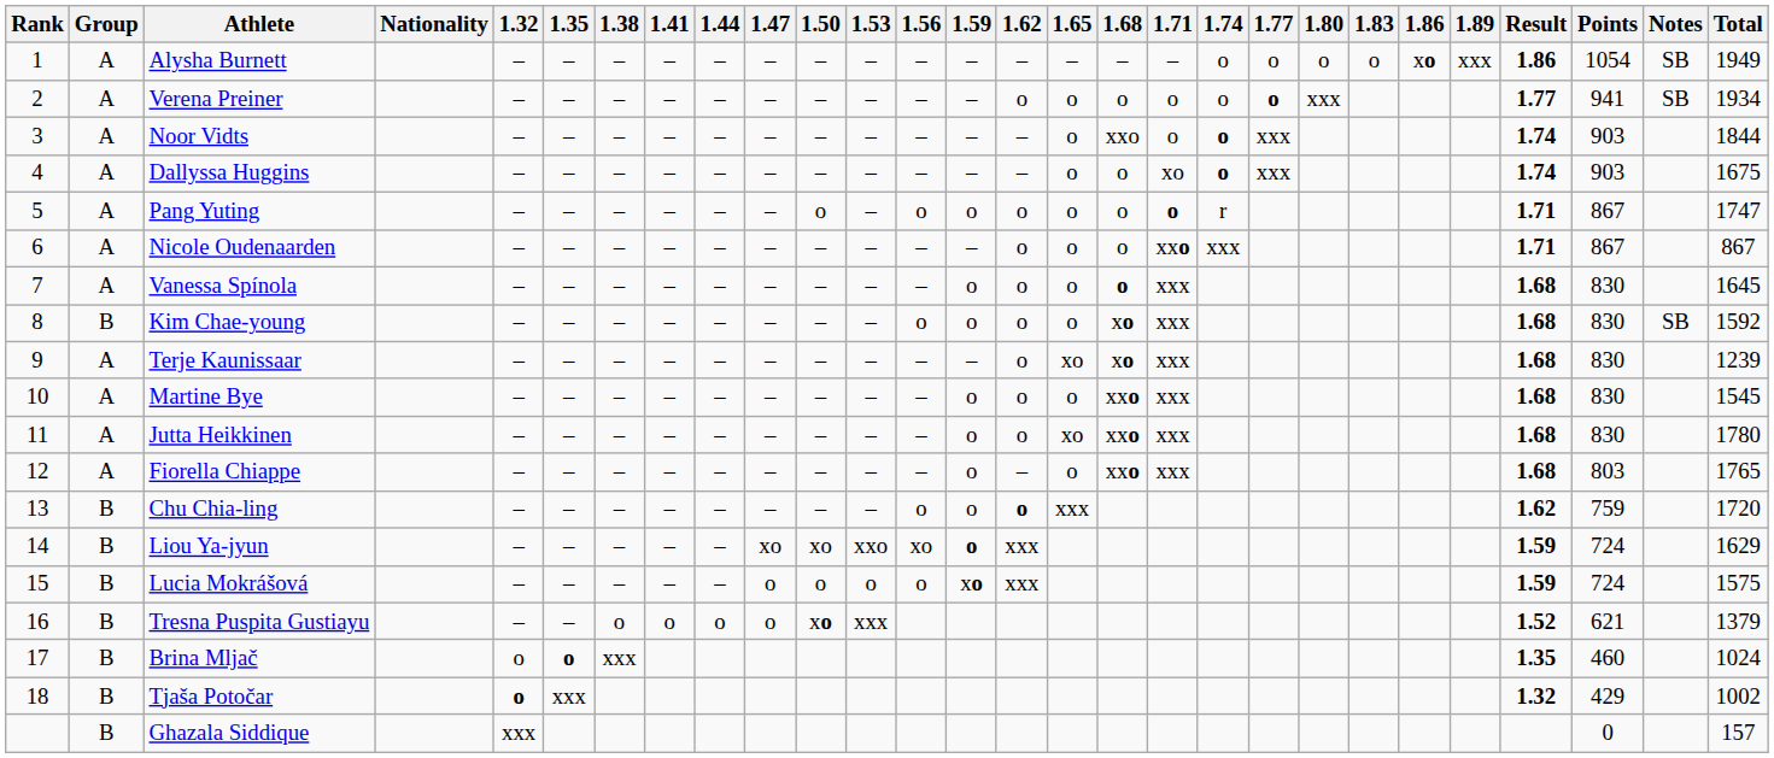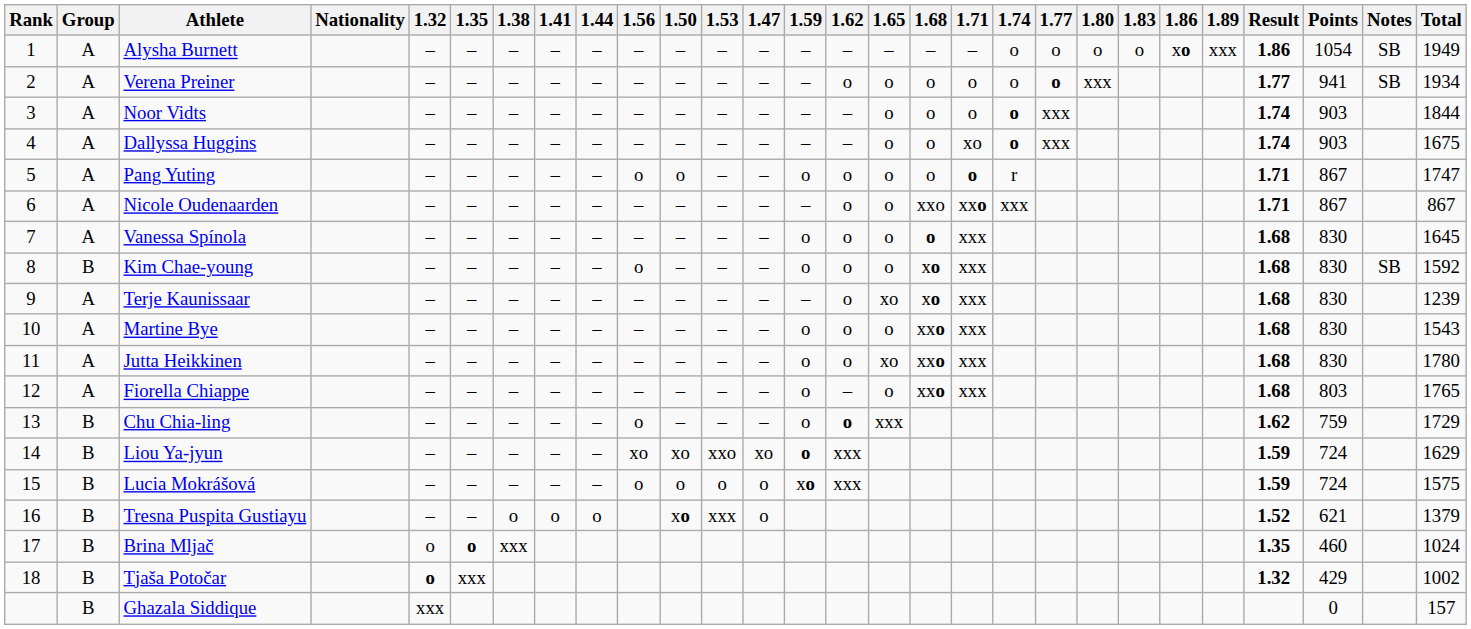 <table class="wikitable sortable" style="text-align:center; font-size:85%">
 <tr>
 <th>Rank</th>
 <th>Group</th>
 <th>Athlete</th>
 <th>Nationality</th>
 <th>1.32</th>
 <th>1.35</th>
 <th>1.38</th>
 <th>1.41</th>
 <th>1.44</th>
-<th>1.47</th>
+<th>1.56</th>
 <th>1.50</th>
 <th>1.53</th>
-<th>1.56</th>
+<th>1.47</th>
 <th>1.59</th>
 <th>1.62</th>
 <th>1.65</th>
 <th>1.68</th>
 <th>1.71</th>
 <th>1.74</th>
 <th>1.77</th>
 <th>1.80</th>
 <th>1.83</th>
 <th>1.86</th>
 <th>1.89</th>
 <th>Result</th>
 <th>Points</th>
 <th>Notes</th>
 <th>Total</th>
 </tr>
 <tr>
 <td>1</td>
 <td>A</td>
 <td align="left"><a href='#'>Alysha Burnett</a></td>
 <td align=left></td>
 <td>–</td>
 <td>–</td>
 <td>–</td>
 <td>–</td>
 <td>–</td>
 <td>–</td>
 <td>–</td>
 <td>–</td>
 <td>–</td>
 <td>–</td>
 <td>–</td>
 <td>–</td>
 <td>–</td>
 <td>–</td>
 <td>o</td>
 <td>o</td>
 <td>o</td>
 <td>o</td>
 <td>x<strong>o</strong></td>
 <td>xxx</td>
 <td><strong>1.86</strong></td>
 <td>1054</td>
 <td>SB</td>
 <td>1949</td>
 </tr>
 <tr>
 <td>2</td>
 <td>A</td>
 <td align="left"><a href='#'>Verena Preiner</a></td>
 <td align=left></td>
 <td>–</td>
 <td>–</td>
 <td>–</td>
 <td>–</td>
 <td>–</td>
 <td>–</td>
 <td>–</td>
 <td>–</td>
 <td>–</td>
 <td>–</td>
 <td>o</td>
 <td>o</td>
 <td>o</td>
 <td>o</td>
 <td>o</td>
 <td><strong>o</strong></td>
 <td>xxx</td>
 <td></td>
 <td></td>
 <td></td>
 <td><strong>1.77</strong></td>
 <td>941</td>
 <td>SB</td>
 <td>1934</td>
 </tr>
 <tr>
 <td>3</td>
 <td>A</td>
 <td align="left"><a href='#'>Noor Vidts</a></td>
 <td align=left></td>
 <td>–</td>
 <td>–</td>
 <td>–</td>
 <td>–</td>
 <td>–</td>
 <td>–</td>
 <td>–</td>
 <td>–</td>
 <td>–</td>
 <td>–</td>
 <td>–</td>
 <td>o</td>
-<td>xxo</td>
+<td>o</td>
 <td>o</td>
 <td><strong>o</strong></td>
 <td>xxx</td>
 <td></td>
 <td></td>
 <td></td>
 <td></td>
 <td><strong>1.74</strong></td>
 <td>903</td>
 <td></td>
 <td>1844</td>
 </tr>
 <tr>
 <td>4</td>
 <td>A</td>
 <td align="left"><a href='#'>Dallyssa Huggins</a></td>
 <td align=left></td>
 <td>–</td>
 <td>–</td>
 <td>–</td>
 <td>–</td>
 <td>–</td>
 <td>–</td>
 <td>–</td>
 <td>–</td>
 <td>–</td>
 <td>–</td>
 <td>–</td>
 <td>o</td>
 <td>o</td>
 <td>xo</td>
 <td><strong>o</strong></td>
 <td>xxx</td>
 <td></td>
 <td></td>
 <td></td>
 <td></td>
 <td><strong>1.74</strong></td>
 <td>903</td>
 <td></td>
 <td>1675</td>
 </tr>
 <tr>
 <td>5</td>
 <td>A</td>
 <td align="left"><a href='#'>Pang Yuting</a></td>
 <td align=left></td>
 <td>–</td>
 <td>–</td>
 <td>–</td>
 <td>–</td>
 <td>–</td>
-<td>–</td>
+<td>o</td>
 <td>o</td>
 <td>–</td>
-<td>o</td>
+<td>–</td>
 <td>o</td>
 <td>o</td>
 <td>o</td>
 <td>o</td>
 <td><strong>o</strong></td>
 <td>r</td>
 <td></td>
 <td></td>
 <td></td>
 <td></td>
 <td></td>
 <td><strong>1.71</strong></td>
 <td>867</td>
 <td></td>
 <td>1747</td>
 </tr>
 <tr>
 <td>6</td>
 <td>A</td>
 <td align="left"><a href='#'>Nicole Oudenaarden</a></td>
 <td align=left></td>
 <td>–</td>
 <td>–</td>
 <td>–</td>
 <td>–</td>
 <td>–</td>
 <td>–</td>
 <td>–</td>
 <td>–</td>
 <td>–</td>
 <td>–</td>
 <td>o</td>
 <td>o</td>
-<td>o</td>
+<td>xxo</td>
 <td>xx<strong>o</strong></td>
 <td>xxx</td>
 <td></td>
 <td></td>
 <td></td>
 <td></td>
 <td></td>
 <td><strong>1.71</strong></td>
 <td>867</td>
 <td></td>
 <td>867</td>
 </tr>
 <tr>
 <td>7</td>
 <td>A</td>
 <td align="left"><a href='#'>Vanessa Spínola</a></td>
 <td align=left></td>
 <td>–</td>
 <td>–</td>
 <td>–</td>
 <td>–</td>
 <td>–</td>
 <td>–</td>
 <td>–</td>
 <td>–</td>
 <td>–</td>
 <td>o</td>
 <td>o</td>
 <td>o</td>
 <td><strong>o</strong></td>
 <td>xxx</td>
 <td></td>
 <td></td>
 <td></td>
 <td></td>
 <td></td>
 <td></td>
 <td><strong>1.68</strong></td>
 <td>830</td>
 <td></td>
 <td>1645</td>
 </tr>
 <tr>
 <td>8</td>
 <td>B</td>
 <td align="left"><a href='#'>Kim Chae-young</a></td>
 <td align=left></td>
 <td>–</td>
 <td>–</td>
 <td>–</td>
 <td>–</td>
 <td>–</td>
+<td>o</td>
 <td>–</td>
 <td>–</td>
 <td>–</td>
-<td>o</td>
 <td>o</td>
 <td>o</td>
 <td>o</td>
 <td>x<strong>o</strong></td>
 <td>xxx</td>
 <td></td>
 <td></td>
 <td></td>
 <td></td>
 <td></td>
 <td></td>
 <td><strong>1.68</strong></td>
 <td>830</td>
 <td>SB</td>
 <td>1592</td>
 </tr>
 <tr>
 <td>9</td>
 <td>A</td>
 <td align="left"><a href='#'>Terje Kaunissaar</a></td>
 <td align=left></td>
 <td>–</td>
 <td>–</td>
 <td>–</td>
 <td>–</td>
 <td>–</td>
 <td>–</td>
 <td>–</td>
 <td>–</td>
 <td>–</td>
 <td>–</td>
 <td>o</td>
 <td>xo</td>
 <td>x<strong>o</strong></td>
 <td>xxx</td>
 <td></td>
 <td></td>
 <td></td>
 <td></td>
 <td></td>
 <td></td>
 <td><strong>1.68</strong></td>
 <td>830</td>
 <td></td>
 <td>1239</td>
 </tr>
 <tr>
 <td>10</td>
 <td>A</td>
 <td align="left"><a href='#'>Martine Bye</a></td>
 <td align=left></td>
 <td>–</td>
 <td>–</td>
 <td>–</td>
 <td>–</td>
 <td>–</td>
 <td>–</td>
 <td>–</td>
 <td>–</td>
 <td>–</td>
 <td>o</td>
 <td>o</td>
 <td>o</td>
 <td>xx<strong>o</strong></td>
 <td>xxx</td>
 <td></td>
 <td></td>
 <td></td>
 <td></td>
 <td></td>
 <td></td>
 <td><strong>1.68</strong></td>
 <td>830</td>
 <td></td>
-<td>1545</td>
+<td>1543</td>
 </tr>
 <tr>
 <td>11</td>
 <td>A</td>
 <td align="left"><a href='#'>Jutta Heikkinen</a></td>
 <td align=left></td>
 <td>–</td>
 <td>–</td>
 <td>–</td>
 <td>–</td>
 <td>–</td>
 <td>–</td>
 <td>–</td>
 <td>–</td>
 <td>–</td>
 <td>o</td>
 <td>o</td>
 <td>xo</td>
 <td>xx<strong>o</strong></td>
 <td>xxx</td>
 <td></td>
 <td></td>
 <td></td>
 <td></td>
 <td></td>
 <td></td>
 <td><strong>1.68</strong></td>
 <td>830</td>
 <td></td>
 <td>1780</td>
 </tr>
 <tr>
 <td>12</td>
 <td>A</td>
 <td align="left"><a href='#'>Fiorella Chiappe</a></td>
 <td align=left></td>
 <td>–</td>
 <td>–</td>
 <td>–</td>
 <td>–</td>
 <td>–</td>
 <td>–</td>
 <td>–</td>
 <td>–</td>
 <td>–</td>
 <td>o</td>
 <td>–</td>
 <td>o</td>
 <td>xx<strong>o</strong></td>
 <td>xxx</td>
 <td></td>
 <td></td>
 <td></td>
 <td></td>
 <td></td>
 <td></td>
 <td><strong>1.68</strong></td>
 <td>803</td>
 <td></td>
 <td>1765</td>
 </tr>
 <tr>
 <td>13</td>
 <td>B</td>
 <td align="left"><a href='#'>Chu Chia-ling</a></td>
 <td align=left></td>
 <td>–</td>
 <td>–</td>
 <td>–</td>
 <td>–</td>
 <td>–</td>
+<td>o</td>
 <td>–</td>
 <td>–</td>
 <td>–</td>
-<td>o</td>
 <td>o</td>
 <td><strong>o</strong></td>
 <td>xxx</td>
 <td></td>
 <td></td>
 <td></td>
 <td></td>
 <td></td>
 <td></td>
 <td></td>
 <td></td>
 <td><strong>1.62</strong></td>
 <td>759</td>
 <td></td>
-<td>1720</td>
+<td>1729</td>
 </tr>
 <tr>
 <td>14</td>
 <td>B</td>
 <td align="left"><a href='#'>Liou Ya-jyun</a></td>
 <td align=left></td>
 <td>–</td>
 <td>–</td>
 <td>–</td>
 <td>–</td>
 <td>–</td>
 <td>xo</td>
 <td>xo</td>
 <td>xxo</td>
 <td>xo</td>
 <td><strong>o</strong></td>
 <td>xxx</td>
 <td></td>
 <td></td>
 <td></td>
 <td></td>
 <td></td>
 <td></td>
 <td></td>
 <td></td>
 <td></td>
 <td><strong>1.59</strong></td>
 <td>724</td>
 <td></td>
 <td>1629</td>
 </tr>
 <tr>
 <td>15</td>
 <td>B</td>
 <td align="left"><a href='#'>Lucia Mokrášová</a></td>
 <td align=left></td>
 <td>–</td>
 <td>–</td>
 <td>–</td>
 <td>–</td>
 <td>–</td>
 <td>o</td>
 <td>o</td>
 <td>o</td>
 <td>o</td>
 <td>x<strong>o</strong></td>
 <td>xxx</td>
 <td></td>
 <td></td>
 <td></td>
 <td></td>
 <td></td>
 <td></td>
 <td></td>
 <td></td>
 <td></td>
 <td><strong>1.59</strong></td>
 <td>724</td>
 <td></td>
 <td>1575</td>
 </tr>
 <tr>
 <td>16</td>
 <td>B</td>
 <td align="left"><a href='#'>Tresna Puspita Gustiayu</a></td>
 <td align=left></td>
 <td>–</td>
 <td>–</td>
 <td>o</td>
 <td>o</td>
 <td>o</td>
-<td>o</td>
+<td></td>
 <td>x<strong>o</strong></td>
 <td>xxx</td>
-<td></td>
+<td>o</td>
 <td></td>
 <td></td>
 <td></td>
 <td></td>
 <td></td>
 <td></td>
 <td></td>
 <td></td>
 <td></td>
 <td></td>
 <td></td>
 <td><strong>1.52</strong></td>
 <td>621</td>
 <td></td>
 <td>1379</td>
 </tr>
 <tr>
 <td>17</td>
 <td>B</td>
 <td align="left"><a href='#'>Brina Mljač</a></td>
 <td align=left></td>
 <td>o</td>
 <td><strong>o</strong></td>
 <td>xxx</td>
 <td></td>
 <td></td>
 <td></td>
 <td></td>
 <td></td>
 <td></td>
 <td></td>
 <td></td>
 <td></td>
 <td></td>
 <td></td>
 <td></td>
 <td></td>
 <td></td>
 <td></td>
 <td></td>
 <td></td>
 <td><strong>1.35</strong></td>
 <td>460</td>
 <td></td>
 <td>1024</td>
 </tr>
 <tr>
 <td>18</td>
 <td>B</td>
 <td align="left"><a href='#'>Tjaša Potočar</a></td>
 <td align=left></td>
 <td><strong>o</strong></td>
 <td>xxx</td>
 <td></td>
 <td></td>
 <td></td>
 <td></td>
 <td></td>
 <td></td>
 <td></td>
 <td></td>
 <td></td>
 <td></td>
 <td></td>
 <td></td>
 <td></td>
 <td></td>
 <td></td>
 <td></td>
 <td></td>
 <td></td>
 <td><strong>1.32</strong></td>
 <td>429</td>
 <td></td>
 <td>1002</td>
 </tr>
 <tr>
 <td></td>
 <td>B</td>
 <td align="left"><a href='#'>Ghazala Siddique</a></td>
 <td align=left></td>
 <td>xxx</td>
 <td></td>
 <td></td>
 <td></td>
 <td></td>
 <td></td>
 <td></td>
 <td></td>
 <td></td>
 <td></td>
 <td></td>
 <td></td>
 <td></td>
 <td></td>
 <td></td>
 <td></td>
 <td></td>
 <td></td>
 <td></td>
 <td></td>
 <td><strong></strong></td>
 <td>0</td>
 <td></td>
 <td>157</td>
 </tr>
 </table>
